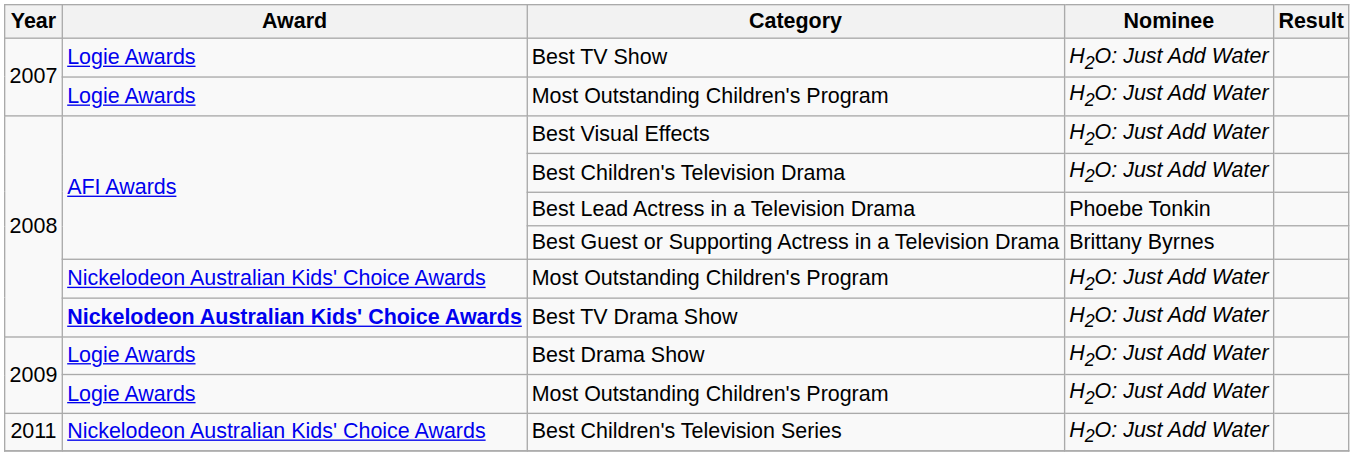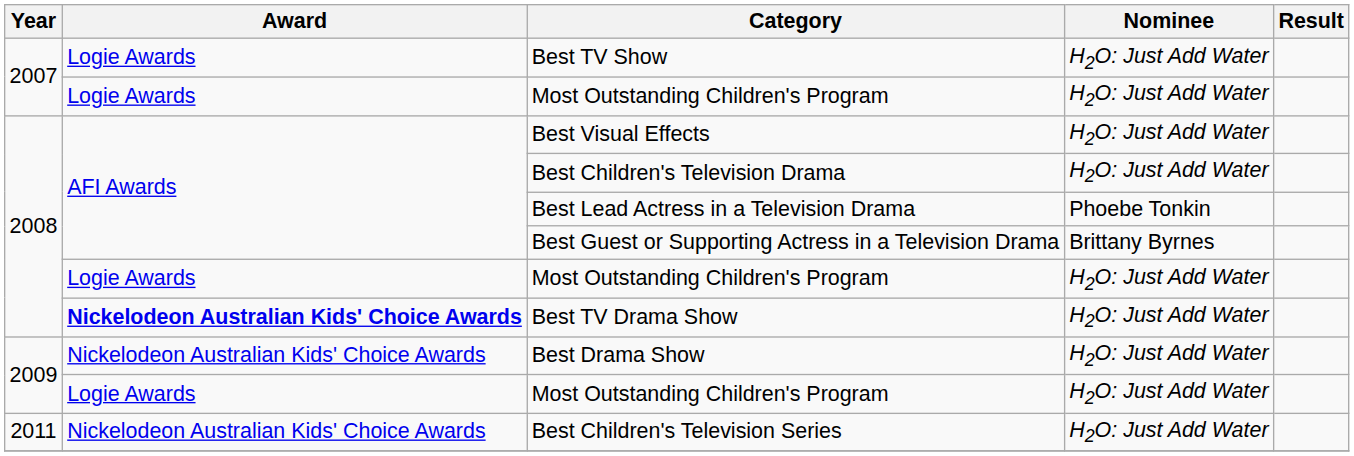 <table class="wikitable sortable">
 <tr>
 <th>Year</th>
 <th>Award</th>
 <th>Category</th>
 <th>Nominee</th>
 <th>Result</th>
 </tr>
 <tr>
 <td rowspan="2" align="center">2007</td>
 <td><a href='#'>Logie Awards</a></td>
 <td>Best TV Show</td>
 <td><em>H<sub>2</sub>O: Just Add Water</em></td>
 <td></td>
 </tr>
 <tr>
 <td><a href='#'>Logie Awards</a></td>
 <td>Most Outstanding Children's Program</td>
 <td><em>H<sub>2</sub>O: Just Add Water</em></td>
 <td></td>
 </tr>
 <tr>
 <td rowspan="6" align="center">2008</td>
 <td rowspan="4"><a href='#'>AFI Awards</a></td>
 <td>Best Visual Effects</td>
 <td><em>H<sub>2</sub>O: Just Add Water</em></td>
 <td></td>
 </tr>
 <tr>
 <td>Best Children's Television Drama</td>
 <td><em>H<sub>2</sub>O: Just Add Water</em></td>
 <td></td>
 </tr>
 <tr>
 <td>Best Lead Actress in a Television Drama</td>
 <td>Phoebe Tonkin</td>
 <td></td>
 </tr>
 <tr>
 <td>Best Guest or Supporting Actress in a Television Drama</td>
 <td>Brittany Byrnes</td>
 <td></td>
 </tr>
 <tr>
-<td><a href='#'>Nickelodeon Australian Kids' Choice Awards</a></td>
+<td><a href='#'>Logie Awards</a></td>
 <td>Most Outstanding Children's Program</td>
 <td><em>H<sub>2</sub>O: Just Add Water</em></td>
 <td></td>
 </tr>
 <tr>
 <td><strong><a href='#'>Nickelodeon Australian Kids' Choice Awards</a></strong></td>
 <td>Best TV Drama Show</td>
 <td><em>H<sub>2</sub>O: Just Add Water</em></td>
 <td></td>
 </tr>
 <tr>
 <td rowspan="2" align="center">2009</td>
-<td><a href='#'>Logie Awards</a></td>
+<td><a href='#'>Nickelodeon Australian Kids' Choice Awards</a></td>
 <td>Best Drama Show</td>
 <td><em>H<sub>2</sub>O: Just Add Water</em></td>
 <td></td>
 </tr>
 <tr>
 <td><a href='#'>Logie Awards</a></td>
 <td>Most Outstanding Children's Program</td>
 <td><em>H<sub>2</sub>O: Just Add Water</em></td>
 <td></td>
 </tr>
 <tr>
 <td align="center">2011</td>
 <td><a href='#'>Nickelodeon Australian Kids' Choice Awards</a></td>
 <td>Best Children's Television Series</td>
 <td><em>H<sub>2</sub>O: Just Add Water</em></td>
 <td></td>
 </tr>
 <tr>
 </tr>
 </table>
